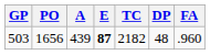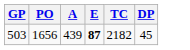 <table class="wikitable">
 <tr>
 <th><a href='#'>GP</a></th>
 <th><a href='#'>PO</a></th>
 <th><a href='#'>A</a></th>
 <th><a href='#'>E</a></th>
 <th><a href='#'>TC</a></th>
 <th><a href='#'>DP</a></th>
-<th><a href='#'>FA</a></th>
 </tr>
 <tr align=center>
 <td>503</td>
 <td>1656</td>
 <td>439</td>
 <td><strong>87</strong></td>
 <td>2182</td>
-<td>48</td>
-<td>.960</td>
+<td>45</td>
 </tr>
 </table>
